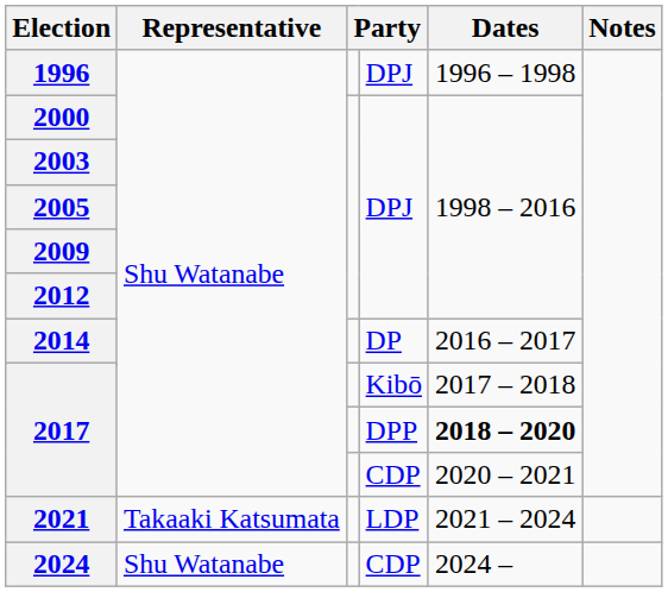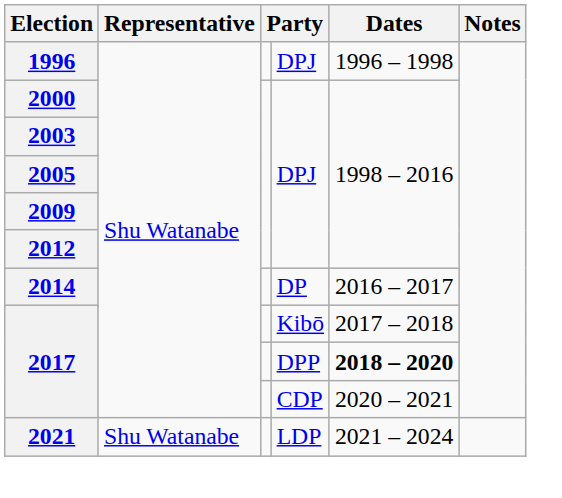 <table class=wikitable>
 <tr valign=bottom>
 <th>Election</th>
 <th>Representative</th>
 <th colspan="2">Party</th>
 <th>Dates</th>
 <th>Notes</th>
 </tr>
 <tr>
 <th rowspan="2"><a href='#'>1996</a></th>
 <td rowspan="13"><a href='#'>Shu Watanabe</a></td>
 <td bgcolor=></td>
 <td><a href='#'>DPJ</a></td>
 <td>1996 – 1998</td>
 <td rowspan="13"></td>
 </tr>
 <tr>
 <td rowspan="7" bgcolor=></td>
 <td rowspan="7"><a href='#'>DPJ</a></td>
 <td rowspan="7">1998 – 2016</td>
 </tr>
 <tr>
 <th><a href='#'>2000</a></th>
 </tr>
 <tr>
 <th><a href='#'>2003</a></th>
 </tr>
 <tr>
 <th><a href='#'>2005</a></th>
 </tr>
 <tr>
 <th><a href='#'>2009</a></th>
 </tr>
 <tr>
 <th><a href='#'>2012</a></th>
 </tr>
 <tr>
 <th rowspan="3"><a href='#'>2014</a></th>
 </tr>
 <tr>
 <td bgcolor=></td>
 <td><a href='#'>DP</a></td>
 <td>2016 – 2017</td>
 </tr>
 <tr>
 <td rowspan="2" bgcolor=></td>
 <td rowspan="2"><a href='#'>Kibō</a></td>
 <td rowspan="2">2017 – 2018</td>
 </tr>
 <tr>
 <th rowspan="3"><a href='#'>2017</a></th>
 </tr>
 <tr>
 <td bgcolor=></td>
 <td><a href='#'>DPP</a></td>
 <td><strong>2018 – 2020</strong></td>
 </tr>
 <tr>
 <td bgcolor=></td>
 <td><a href='#'>CDP</a></td>
 <td>2020 – 2021</td>
 </tr>
 <tr>
 <th><a href='#'>2021</a></th>
-<td><a href='#'>Takaaki Katsumata</a></td>
+<td><a href='#'>Shu Watanabe</a></td>
 <td bgcolor=></td>
 <td><a href='#'>LDP</a></td>
 <td>2021 – 2024</td>
 <td></td>
 </tr>
-<tr>
-<th><a href='#'>2024</a></th>
-<td><a href='#'>Shu Watanabe</a></td>
-<td bgcolor=></td>
-<td><a href='#'>CDP</a></td>
-<td>2024 –</td>
-<td></td>
-</tr>
 </table>
